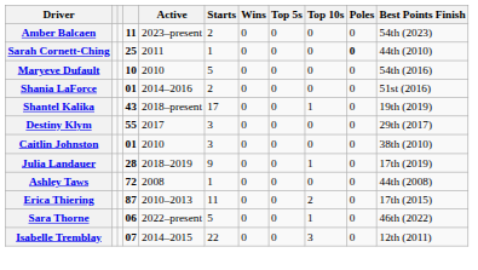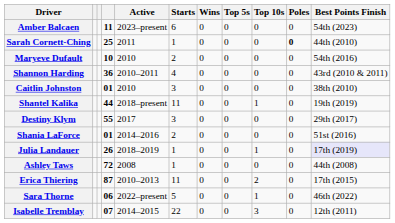 <table class="wikitable sortable" style="font-size: 95%;">
 <tr>
 <th>Driver</th>
 <th></th>
 <th></th>
 <th></th>
 <th>Active</th>
 <th>Starts</th>
 <th>Wins</th>
 <th>Top 5s</th>
 <th>Top 10s</th>
 <th>Poles</th>
 <th>Best Points Finish</th>
 </tr>
 <tr>
 <th><a href='#'>Amber Balcaen</a></th>
 <td></td>
 <td></td>
 <td align=center><strong>11</strong></td>
 <td>2023–present</td>
-<td>2</td>
+<td>6</td>
 <td>0</td>
 <td>0</td>
 <td>0</td>
 <td>0</td>
 <td data-sort-value=54>54th (2023)</td>
 </tr>
 <tr>
 <th><a href='#'>Sarah Cornett-Ching</a></th>
 <td></td>
 <td></td>
 <td align=center><strong>25</strong></td>
 <td>2011</td>
 <td>1</td>
 <td>0</td>
 <td>0</td>
 <td>0</td>
 <td><strong>0</strong></td>
 <td data-sort-value=44>44th (2010)</td>
 </tr>
 <tr>
 <th><a href='#'>Maryeve Dufault</a></th>
 <td></td>
 <td></td>
 <td align=center><strong>10</strong></td>
 <td>2010</td>
-<td>5</td>
+<td>2</td>
 <td>0</td>
 <td>0</td>
 <td>0</td>
 <td>0</td>
 <td data-sort-value=54>54th (2016)</td>
 </tr>
 <tr>
-<th><a href='#'>Shania LaForce</a></th>
+<th><a href='#'>Shannon Harding</a></th>
 <td></td>
 <td></td>
-<td align=center><strong>01</strong></td>
-<td>2014–2016</td>
-<td>2</td>
+<td align=center><strong>36</strong></td>
+<td>2010–2011</td>
+<td>4</td>
 <td>0</td>
 <td>0</td>
 <td>0</td>
 <td>0</td>
-<td data-sort-value=51>51st (2016)</td>
+<td data-sort-value=43>43rd (2010 & 2011)</td>
+</tr>
+<tr>
+<th><a href='#'>Caitlin Johnston</a></th>
+<td></td>
+<td></td>
+<td align=center><strong>01</strong></td>
+<td>2010</td>
+<td>3</td>
+<td>0</td>
+<td>0</td>
+<td>0</td>
+<td>0</td>
+<td data-sort-value=38>38th (2010)</td>
 </tr>
 <tr>
 <th><a href='#'>Shantel Kalika</a></th>
 <td></td>
 <td></td>
-<td align=center><strong>43</strong></td>
+<td align=center><strong>44</strong></td>
 <td>2018–present</td>
-<td>17</td>
+<td>11</td>
 <td>0</td>
 <td>0</td>
 <td>1</td>
 <td>0</td>
 <td data-sort-value=19>19th (2019)</td>
 </tr>
 <tr>
 <th><a href='#'>Destiny Klym</a></th>
 <td></td>
 <td></td>
 <td align=center><strong>55</strong></td>
 <td>2017</td>
 <td>3</td>
 <td>0</td>
 <td>0</td>
 <td>0</td>
 <td>0</td>
 <td data-sort-value=29>29th (2017)</td>
 </tr>
 <tr>
-<th><a href='#'>Caitlin Johnston</a></th>
+<th><a href='#'>Shania LaForce</a></th>
 <td></td>
 <td></td>
 <td align=center><strong>01</strong></td>
-<td>2010</td>
-<td>3</td>
+<td>2014–2016</td>
+<td>2</td>
 <td>0</td>
 <td>0</td>
 <td>0</td>
 <td>0</td>
-<td data-sort-value=38>38th (2010)</td>
+<td data-sort-value=51>51st (2016)</td>
 </tr>
 <tr>
 <th><a href='#'>Julia Landauer</a></th>
 <td></td>
 <td align=center></td>
-<td align=center><strong>28</strong></td>
+<td align=center><strong>26</strong></td>
 <td>2018–2019</td>
-<td>9</td>
+<td>1</td>
 <td>0</td>
 <td>0</td>
 <td>1</td>
 <td>0</td>
-<td data-sort-value=17>17th (2019)</td>
+<td data-sort-value=17 style="background: lavender;">17th (2019)</td>
 </tr>
 <tr>
 <th><a href='#'>Ashley Taws</a></th>
 <td></td>
 <td></td>
 <td align=center><strong>72</strong></td>
 <td>2008</td>
 <td>1</td>
 <td>0</td>
 <td>0</td>
 <td>0</td>
 <td>0</td>
 <td data-sort-value=44>44th (2008)</td>
 </tr>
 <tr>
 <th><a href='#'>Erica Thiering</a></th>
 <td></td>
 <td></td>
 <td align=center><strong>87</strong></td>
 <td>2010–2013</td>
 <td>11</td>
 <td>0</td>
 <td>0</td>
 <td>2</td>
 <td>0</td>
 <td data-sort-value=17>17th (2015)</td>
 </tr>
 <tr>
 <th><a href='#'>Sara Thorne</a></th>
 <td></td>
 <td></td>
 <td align=center><strong>06</strong></td>
 <td>2022–present</td>
 <td>5</td>
 <td>0</td>
 <td>0</td>
 <td>1</td>
 <td>0</td>
 <td data-sort-value=46>46th (2022)</td>
 </tr>
 <tr>
 <th><a href='#'>Isabelle Tremblay</a></th>
 <td></td>
 <td></td>
 <td align=center><strong>07</strong></td>
 <td>2014–2015</td>
 <td>22</td>
 <td>0</td>
 <td>0</td>
 <td>3</td>
 <td>0</td>
 <td data-sort-value=12>12th (2011)</td>
 </tr>
 </table>
